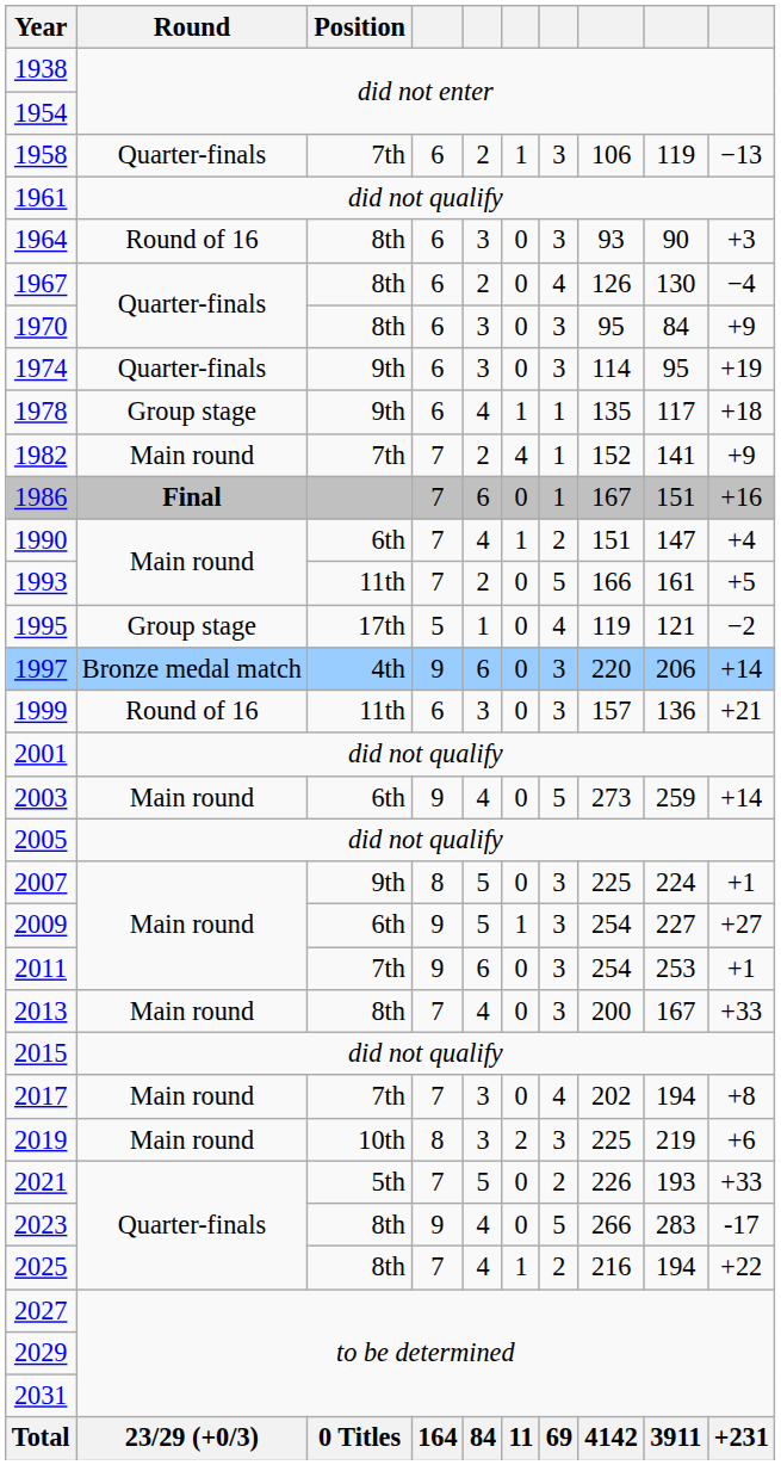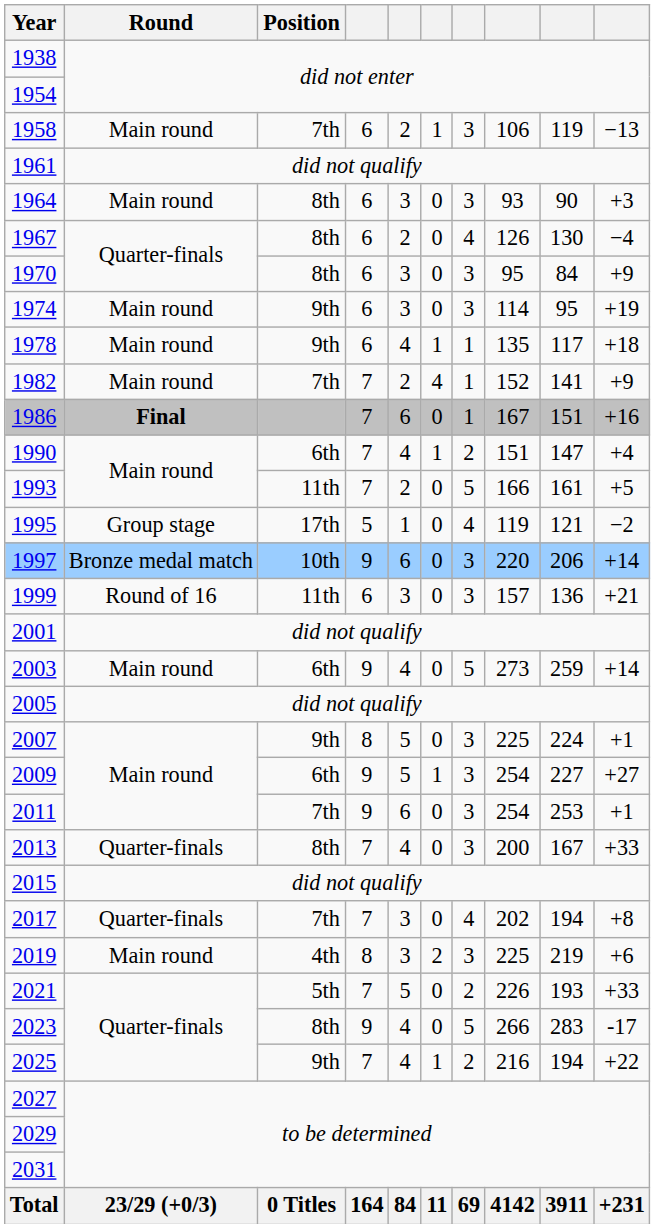 <table class="wikitable" style="text-align:center; font-size:98%;">
 <tr>
 <th>Year</th>
 <th>Round</th>
 <th>Position</th>
 <th></th>
 <th></th>
 <th></th>
 <th></th>
 <th></th>
 <th></th>
 <th></th>
 </tr>
 <tr>
 <td> <a href='#'>1938</a></td>
 <td rowspan=2 colspan=9><em>did not enter</em></td>
 </tr>
 <tr>
 <td> <a href='#'>1954</a></td>
 </tr>
 <tr>
 <td> <a href='#'>1958</a></td>
-<td>Quarter-finals</td>
+<td>Main round</td>
 <td align="right">7th </td>
 <td>6</td>
 <td>2</td>
 <td>1</td>
 <td>3</td>
 <td>106</td>
 <td>119</td>
 <td>−13</td>
 </tr>
 <tr>
 <td> <a href='#'>1961</a></td>
 <td colspan=9><em>did not qualify</em></td>
 </tr>
 <tr>
 <td> <a href='#'>1964</a></td>
-<td>Round of 16</td>
+<td>Main round</td>
 <td align="right">8th </td>
 <td>6</td>
 <td>3</td>
 <td>0</td>
 <td>3</td>
 <td>93</td>
 <td>90</td>
 <td>+3</td>
 </tr>
 <tr>
 <td> <a href='#'>1967</a></td>
 <td rowspan=2>Quarter-finals</td>
 <td align="right">8th </td>
 <td>6</td>
 <td>2</td>
 <td>0</td>
 <td>4</td>
 <td>126</td>
 <td>130</td>
 <td>−4</td>
 </tr>
 <tr>
 <td> <a href='#'>1970</a></td>
 <td align="right">8th </td>
 <td>6</td>
 <td>3</td>
 <td>0</td>
 <td>3</td>
 <td>95</td>
 <td>84</td>
 <td>+9</td>
 </tr>
 <tr>
 <td> <a href='#'>1974</a></td>
-<td>Quarter-finals</td>
+<td>Main round</td>
 <td align="right">9th </td>
 <td>6</td>
 <td>3</td>
 <td>0</td>
 <td>3</td>
 <td>114</td>
 <td>95</td>
 <td>+19</td>
 </tr>
 <tr>
 <td> <a href='#'>1978</a></td>
-<td>Group stage</td>
+<td>Main round</td>
 <td align="right">9th </td>
 <td>6</td>
 <td>4</td>
 <td>1</td>
 <td>1</td>
 <td>135</td>
 <td>117</td>
 <td>+18</td>
 </tr>
 <tr>
 <td> <a href='#'>1982</a></td>
 <td>Main round</td>
 <td align="right">7th </td>
 <td>7</td>
 <td>2</td>
 <td>4</td>
 <td>1</td>
 <td>152</td>
 <td>141</td>
 <td>+9</td>
 </tr>
 <tr style="background:Silver;">
 <td> <a href='#'>1986</a></td>
 <td><strong>Final</strong></td>
 <td align="right"> </td>
 <td>7</td>
 <td>6</td>
 <td>0</td>
 <td>1</td>
 <td>167</td>
 <td>151</td>
 <td>+16</td>
 </tr>
 <tr>
 <td> <a href='#'>1990</a></td>
 <td rowspan=2>Main round</td>
 <td align="right">6th </td>
 <td>7</td>
 <td>4</td>
 <td>1</td>
 <td>2</td>
 <td>151</td>
 <td>147</td>
 <td>+4</td>
 </tr>
 <tr>
 <td> <a href='#'>1993</a></td>
 <td align="right">11th </td>
 <td>7</td>
 <td>2</td>
 <td>0</td>
 <td>5</td>
 <td>166</td>
 <td>161</td>
 <td>+5</td>
 </tr>
 <tr>
 <td> <a href='#'>1995</a></td>
 <td>Group stage</td>
 <td align="right">17th </td>
 <td>5</td>
 <td>1</td>
 <td>0</td>
 <td>4</td>
 <td>119</td>
 <td>121</td>
 <td>−2</td>
 </tr>
 <tr style="background:#9acdff;">
 <td> <a href='#'>1997</a></td>
 <td>Bronze medal match</td>
-<td align="right">4th </td>
+<td align="right">10th </td>
 <td>9</td>
 <td>6</td>
 <td>0</td>
 <td>3</td>
 <td>220</td>
 <td>206</td>
 <td>+14</td>
 </tr>
 <tr>
 <td> <a href='#'>1999</a></td>
 <td>Round of 16</td>
 <td align="right">11th </td>
 <td>6</td>
 <td>3</td>
 <td>0</td>
 <td>3</td>
 <td>157</td>
 <td>136</td>
 <td>+21</td>
 </tr>
 <tr>
 <td> <a href='#'>2001</a></td>
 <td colspan=9><em>did not qualify</em></td>
 </tr>
 <tr>
 <td> <a href='#'>2003</a></td>
 <td>Main round</td>
 <td align="right">6th </td>
 <td>9</td>
 <td>4</td>
 <td>0</td>
 <td>5</td>
 <td>273</td>
 <td>259</td>
 <td>+14</td>
 </tr>
 <tr>
 <td> <a href='#'>2005</a></td>
 <td colspan=9><em>did not qualify</em></td>
 </tr>
 <tr>
 <td> <a href='#'>2007</a></td>
 <td rowspan=3>Main round</td>
 <td align="right">9th </td>
 <td>8</td>
 <td>5</td>
 <td>0</td>
 <td>3</td>
 <td>225</td>
 <td>224</td>
 <td>+1</td>
 </tr>
 <tr>
 <td> <a href='#'>2009</a></td>
 <td align="right">6th </td>
 <td>9</td>
 <td>5</td>
 <td>1</td>
 <td>3</td>
 <td>254</td>
 <td>227</td>
 <td>+27</td>
 </tr>
 <tr>
 <td> <a href='#'>2011</a></td>
 <td align="right">7th </td>
 <td>9</td>
 <td>6</td>
 <td>0</td>
 <td>3</td>
 <td>254</td>
 <td>253</td>
 <td>+1</td>
 </tr>
 <tr>
 <td> <a href='#'>2013</a></td>
-<td>Main round</td>
+<td>Quarter-finals</td>
 <td align="right">8th </td>
 <td>7</td>
 <td>4</td>
 <td>0</td>
 <td>3</td>
 <td>200</td>
 <td>167</td>
 <td>+33</td>
 </tr>
 <tr>
 <td> <a href='#'>2015</a></td>
 <td colspan=9><em>did not qualify</em></td>
 </tr>
 <tr>
 <td> <a href='#'>2017</a></td>
-<td>Main round</td>
+<td>Quarter-finals</td>
 <td align="right">7th </td>
 <td>7</td>
 <td>3</td>
 <td>0</td>
 <td>4</td>
 <td>202</td>
 <td>194</td>
 <td>+8</td>
 </tr>
 <tr>
 <td> <a href='#'>2019</a></td>
 <td>Main round</td>
-<td align="right">10th </td>
+<td align="right">4th </td>
 <td>8</td>
 <td>3</td>
 <td>2</td>
 <td>3</td>
 <td>225</td>
 <td>219</td>
 <td>+6</td>
 </tr>
 <tr>
 <td> <a href='#'>2021</a></td>
 <td rowspan=3>Quarter-finals</td>
 <td align="right">5th </td>
 <td>7</td>
 <td>5</td>
 <td>0</td>
 <td>2</td>
 <td>226</td>
 <td>193</td>
 <td>+33</td>
 </tr>
 <tr>
 <td> <a href='#'>2023</a></td>
 <td align="right">8th </td>
 <td>9</td>
 <td>4</td>
 <td>0</td>
 <td>5</td>
 <td>266</td>
 <td>283</td>
 <td>-17</td>
 </tr>
 <tr>
 <td> <a href='#'>2025</a></td>
-<td align="right">8th </td>
+<td align="right">9th </td>
 <td>7</td>
 <td>4</td>
 <td>1</td>
 <td>2</td>
 <td>216</td>
 <td>194</td>
 <td>+22</td>
 </tr>
 <tr>
 <td> <a href='#'>2027</a></td>
 <td colspan=9 rowspan=3><em>to be determined</em></td>
 </tr>
 <tr>
 <td> <a href='#'>2029</a></td>
 </tr>
 <tr>
 <td> <a href='#'>2031</a></td>
 </tr>
 <tr>
 <th>Total</th>
 <th>23/29 (+0/3)</th>
 <th>0 Titles</th>
 <th>164</th>
 <th>84</th>
 <th>11</th>
 <th>69</th>
 <th>4142</th>
 <th>3911</th>
 <th>+231</th>
 </tr>
 </table>
